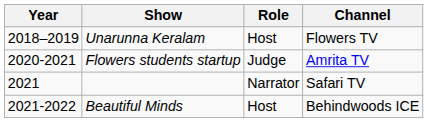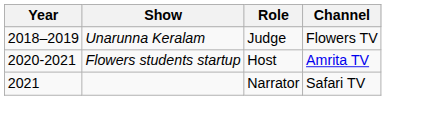 <table class="wikitable sortable">
 <tr style="background:#ccc; text-align:center;">
 <th>Year</th>
 <th>Show</th>
 <th>Role</th>
 <th>Channel</th>
 </tr>
 <tr>
 <td>2018–2019</td>
 <td><em>Unarunna Keralam</em></td>
-<td>Host</td>
+<td>Judge</td>
 <td>Flowers TV</td>
 </tr>
 <tr>
 <td>2020-2021</td>
 <td><em>Flowers students startup</em></td>
-<td>Judge</td>
+<td>Host</td>
 <td><a href='#'>Amrita TV</a></td>
 </tr>
 <tr>
 <td>2021</td>
 <td><em></em></td>
 <td>Narrator</td>
 <td>Safari TV</td>
 </tr>
-<tr>
-<td>2021-2022</td>
-<td><em>Beautiful Minds</em></td>
-<td>Host</td>
-<td>Behindwoods ICE</td>
-</tr>
 </table>
